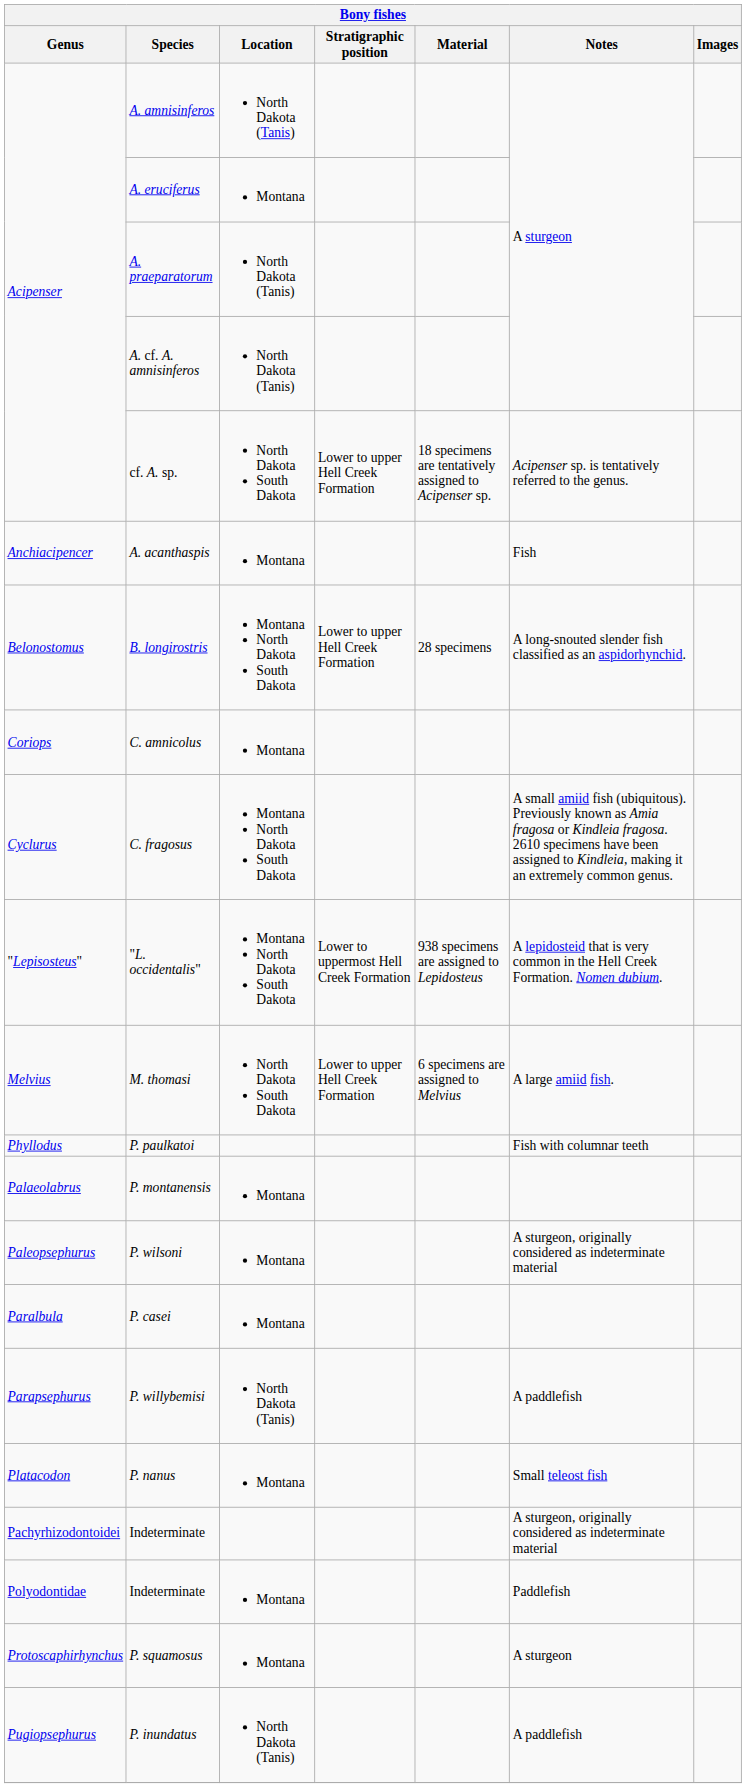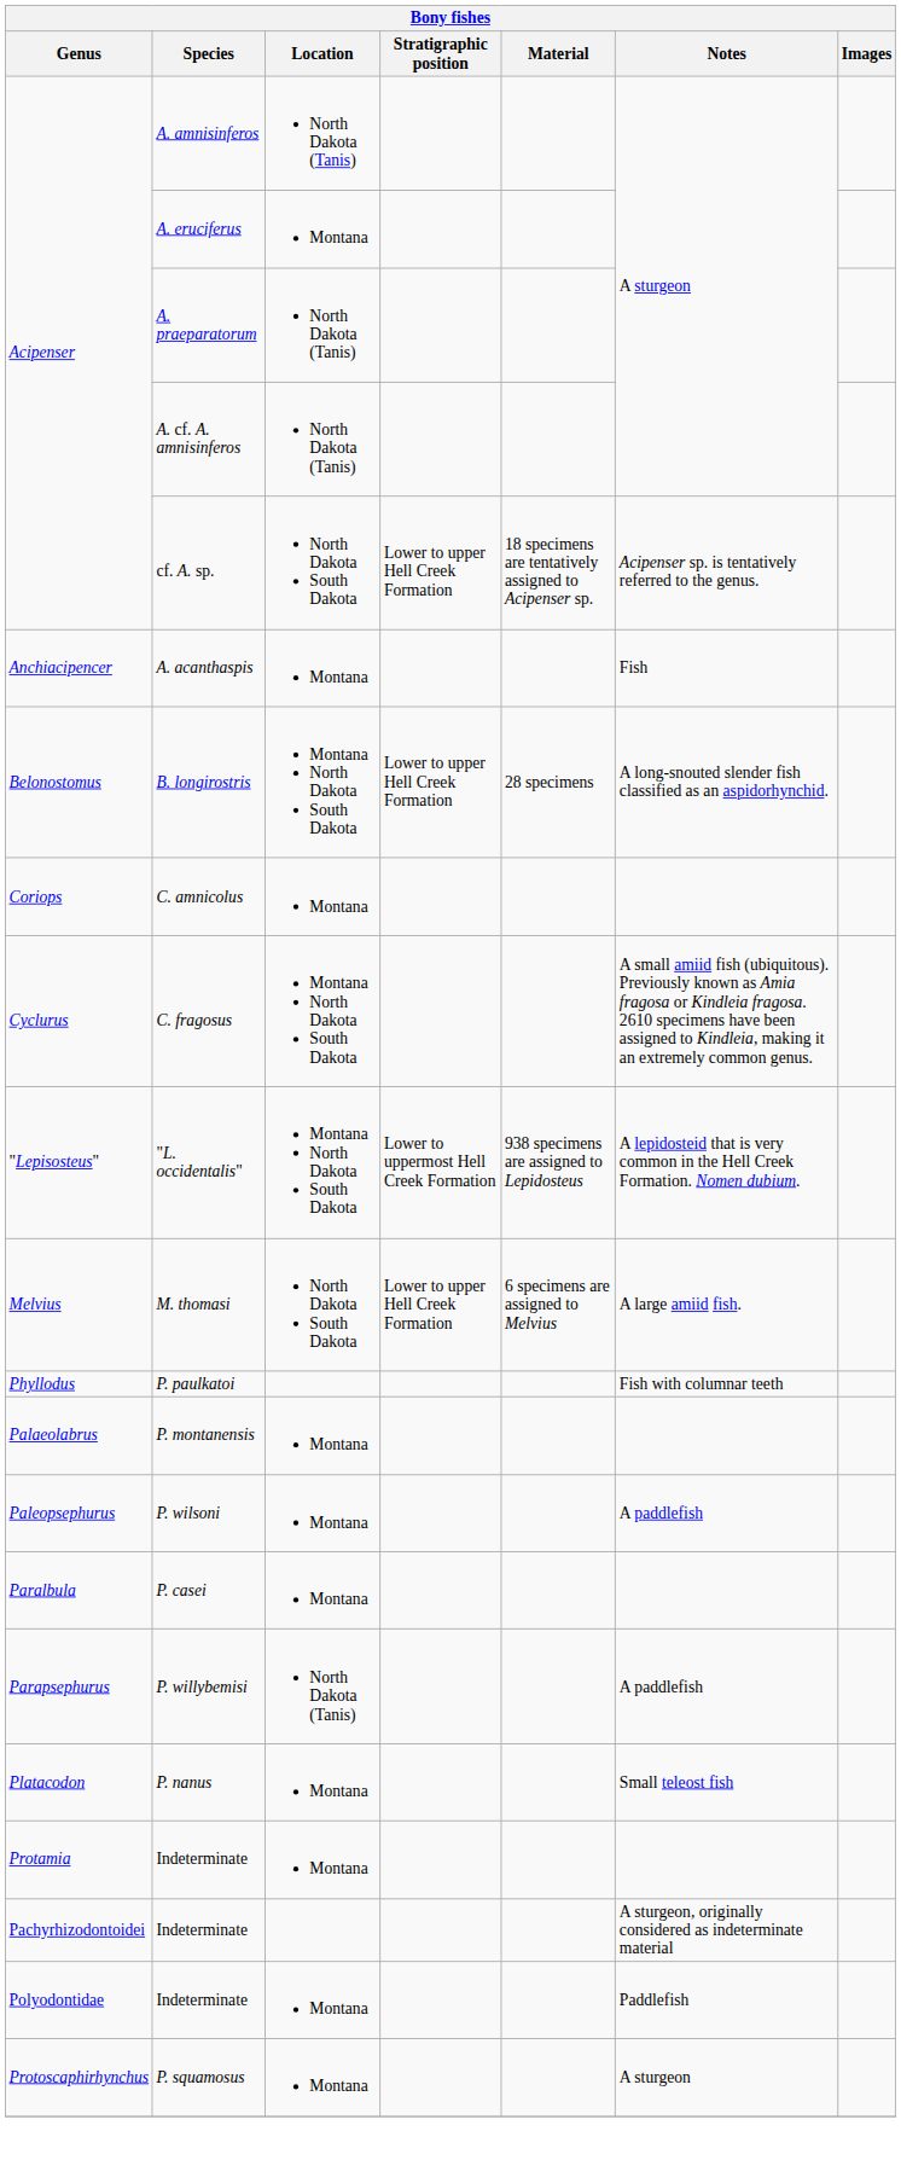 <table class="wikitable sortable mw-collapsible">
 <tr>
 <th colspan="7" style="text-align:center;"><strong><a href='#'>Bony fishes</a></strong></th>
 </tr>
 <tr>
 <th>Genus</th>
 <th>Species</th>
 <th>Location</th>
 <th>Stratigraphic position</th>
 <th>Material</th>
 <th>Notes</th>
 <th>Images</th>
 </tr>
 <tr>
 <td rowspan=5><em><a href='#'>Acipenser</a></em></td>
 <td><em><a href='#'>A. amnisinferos</a></em></td>
 <td><br><ul><li>North Dakota (<a href='#'>Tanis</a>)</li></ul></td>
 <td></td>
 <td></td>
 <td rowspan=4>A <a href='#'>sturgeon</a></td>
 <td></td>
 </tr>
 <tr>
 <td><em><a href='#'>A. eruciferus</a></em></td>
 <td><br><ul><li>Montana</li></ul></td>
 <td></td>
 <td></td>
 <td></td>
 </tr>
 <tr>
 <td><em><a href='#'>A. praeparatorum</a></em></td>
 <td><br><ul><li>North Dakota (Tanis)</li></ul></td>
 <td></td>
 <td></td>
 <td></td>
 </tr>
 <tr>
 <td><em>A.</em> cf. <em>A. amnisinferos</em></td>
 <td><br><ul><li>North Dakota (Tanis)</li></ul></td>
 <td></td>
 <td></td>
 <td></td>
 </tr>
 <tr>
 <td><br>cf. <em>A.</em> sp.</td>
 <td><br><ul><li>North Dakota</li><li>South Dakota</li></ul></td>
 <td><br>Lower to upper Hell Creek Formation</td>
 <td><br>18 specimens are tentatively assigned to <em>Acipenser</em> sp.</td>
 <td><br><em>Acipenser</em> sp. is tentatively referred to the genus.</td>
 <td></td>
 </tr>
 <tr>
 <td><em><a href='#'>Anchiacipencer</a></em></td>
 <td><em>A. acanthaspis</em></td>
 <td><br><ul><li>Montana</li></ul></td>
 <td></td>
 <td></td>
 <td>Fish</td>
 <td></td>
 </tr>
 <tr>
 <td><em><a href='#'>Belonostomus</a></em></td>
 <td><em><a href='#'>B. longirostris</a></em></td>
 <td><br><ul><li>Montana</li><li>North Dakota</li><li>South Dakota</li></ul></td>
 <td>Lower to upper Hell Creek Formation</td>
 <td>28 specimens</td>
 <td>A long-snouted slender fish classified as an <a href='#'>aspidorhynchid</a>.</td>
 <td></td>
 </tr>
 <tr>
 <td><em><a href='#'>Coriops</a></em></td>
 <td><em>C. amnicolus</em></td>
 <td><br><ul><li>Montana</li></ul></td>
 <td></td>
 <td></td>
 <td></td>
 <td></td>
 </tr>
 <tr>
 <td><br><em><a href='#'>Cyclurus</a></em></td>
 <td><br><em>C. fragosus</em></td>
 <td><br><ul><li>Montana</li><li>North Dakota</li><li>South Dakota</li></ul></td>
 <td></td>
 <td></td>
 <td>A small <a href='#'>amiid</a> fish (ubiquitous). Previously known as <em>Amia fragosa</em> or <em>Kindleia fragosa</em>. 2610 specimens have been assigned to <em>Kindleia</em>, making it an extremely common genus.</td>
 <td></td>
 </tr>
 <tr>
 <td>"<em><a href='#'>Lepisosteus</a></em>"</td>
 <td>"<em>L. occidentalis</em>"</td>
 <td><br><ul><li>Montana</li><li>North Dakota</li><li>South Dakota</li></ul></td>
 <td>Lower to uppermost Hell Creek Formation</td>
 <td>938 specimens are assigned to <em>Lepidosteus</em></td>
 <td>A <a href='#'>lepidosteid</a> that is very common in the Hell Creek Formation. <em><a href='#'>Nomen dubium</a></em>.</td>
 <td></td>
 </tr>
 <tr>
 <td><em><a href='#'>Melvius</a></em></td>
 <td><em>M. thomasi</em></td>
 <td><br><ul><li>North Dakota</li><li>South Dakota</li></ul></td>
 <td>Lower to upper Hell Creek Formation</td>
 <td>6 specimens are assigned to <em>Melvius</em></td>
 <td>A large <a href='#'>amiid</a> <a href='#'>fish</a>.</td>
 <td></td>
 </tr>
 <tr>
 <td><em><a href='#'>Phyllodus</a></em></td>
 <td><em>P. paulkatoi</em></td>
 <td></td>
 <td></td>
 <td></td>
 <td>Fish with columnar teeth</td>
 <td></td>
 </tr>
 <tr>
 <td><em><a href='#'>Palaeolabrus</a></em></td>
 <td><em>P. montanensis</em></td>
 <td><br><ul><li>Montana</li></ul></td>
 <td></td>
 <td></td>
 <td></td>
 <td></td>
 </tr>
 <tr>
 <td><em><a href='#'>Paleopsephurus</a></em></td>
 <td><em>P. wilsoni</em></td>
 <td><br><ul><li>Montana</li></ul></td>
 <td></td>
 <td></td>
-<td>A sturgeon, originally considered as indeterminate material</td>
+<td>A <a href='#'>paddlefish</a></td>
 <td></td>
 </tr>
 <tr>
 <td><em><a href='#'>Paralbula</a></em></td>
 <td><em>P. casei</em></td>
 <td><br><ul><li>Montana</li></ul></td>
 <td></td>
 <td></td>
 <td></td>
 <td></td>
 </tr>
 <tr>
 <td><em><a href='#'>Parapsephurus</a></em></td>
 <td><em>P. willybemisi</em></td>
 <td><br><ul><li>North Dakota (Tanis)</li></ul></td>
 <td></td>
 <td></td>
 <td>A paddlefish</td>
 <td></td>
 </tr>
 <tr>
 <td><em><a href='#'>Platacodon</a></em></td>
 <td><em>P. nanus</em></td>
 <td><br><ul><li>Montana</li></ul></td>
 <td></td>
 <td></td>
 <td>Small <a href='#'>teleost fish</a></td>
 <td></td>
 </tr>
 <tr>
+<td><em><a href='#'>Protamia</a></em></td>
+<td>Indeterminate</td>
+<td><br><ul><li>Montana</li></ul></td>
+<td></td>
+<td></td>
+<td></td>
+<td></td>
+</tr>
+<tr>
 <td><a href='#'>Pachyrhizodontoidei</a></td>
 <td>Indeterminate</td>
 <td></td>
 <td></td>
 <td></td>
 <td>A sturgeon, originally considered as indeterminate material</td>
 <td></td>
 </tr>
 <tr>
 <td><a href='#'>Polyodontidae</a></td>
 <td>Indeterminate</td>
 <td><br><ul><li>Montana</li></ul></td>
 <td></td>
 <td></td>
 <td>Paddlefish</td>
 <td></td>
 </tr>
 <tr>
 <td><em><a href='#'>Protoscaphirhynchus</a></em></td>
 <td><em>P. squamosus</em></td>
 <td><br><ul><li>Montana</li></ul></td>
 <td></td>
 <td></td>
 <td>A sturgeon</td>
 <td></td>
 </tr>
 <tr>
-<td><em><a href='#'>Pugiopsephurus</a></em></td>
-<td><em>P. inundatus</em></td>
-<td><br><ul><li>North Dakota (Tanis)</li></ul></td>
-<td></td>
-<td></td>
-<td>A paddlefish</td>
-<td></td>
-</tr>
-<tr>
 </tr>
 </table>
